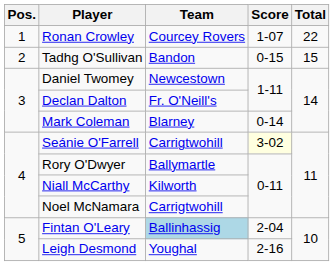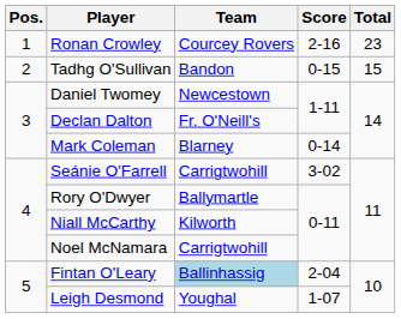 <table class="wikitable" style="text-align:center;">
 <tr>
 <th>Pos.</th>
 <th>Player</th>
 <th>Team</th>
 <th>Score</th>
 <th>Total</th>
 </tr>
 <tr>
 <td>1</td>
 <td style="text-align:left;"><a href='#'>Ronan Crowley</a></td>
 <td style="text-align:left;"><a href='#'>Courcey Rovers</a></td>
-<td>1-07</td>
-<td>22</td>
+<td>2-16</td>
+<td>23</td>
 </tr>
 <tr>
 <td>2</td>
 <td style="text-align:left;">Tadhg O'Sullivan</td>
 <td style="text-align:left;"><a href='#'>Bandon</a></td>
 <td>0-15</td>
 <td>15</td>
 </tr>
 <tr>
 <td rowspan=3>3</td>
 <td style="text-align:left;">Daniel Twomey</td>
 <td style="text-align:left;"><a href='#'>Newcestown</a></td>
 <td rowspan=2>1-11</td>
 <td rowspan=3>14</td>
 </tr>
 <tr>
 <td style="text-align:left;"><a href='#'>Declan Dalton</a></td>
 <td style="text-align:left;"><a href='#'>Fr. O'Neill's</a></td>
 </tr>
 <tr>
 <td style="text-align:left;"><a href='#'>Mark Coleman</a></td>
 <td style="text-align:left;"><a href='#'>Blarney</a></td>
 <td>0-14</td>
 </tr>
 <tr>
 <td rowspan=4>4</td>
 <td style="text-align:left;"><a href='#'>Seánie O'Farrell</a></td>
 <td style="text-align:left;"><a href='#'>Carrigtwohill</a></td>
-<td style="background: lightyellow;">3-02</td>
+<td>3-02</td>
 <td rowspan=4>11</td>
 </tr>
 <tr>
 <td style="text-align:left;">Rory O'Dwyer</td>
 <td style="text-align:left;"><a href='#'>Ballymartle</a></td>
 <td rowspan=3>0-11</td>
 </tr>
 <tr>
 <td style="text-align:left;"><a href='#'>Niall McCarthy</a></td>
 <td style="text-align:left;"><a href='#'>Kilworth</a></td>
 </tr>
 <tr>
 <td style="text-align:left;">Noel McNamara</td>
 <td style="text-align:left;"><a href='#'>Carrigtwohill</a></td>
 </tr>
 <tr>
 <td rowspan=2>5</td>
 <td style="text-align:left;"><a href='#'>Fintan O'Leary</a></td>
 <td style="background: lightblue; text-align:left;"><a href='#'>Ballinhassig</a></td>
 <td>2-04</td>
 <td rowspan=2>10</td>
 </tr>
 <tr>
 <td style="text-align:left;"><a href='#'>Leigh Desmond</a></td>
 <td style="text-align:left;"><a href='#'>Youghal</a></td>
-<td>2-16</td>
+<td>1-07</td>
 </tr>
 </table>
